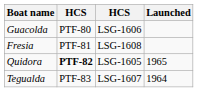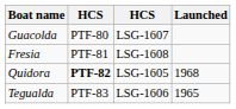 <table class="wikitable">
 <tr>
 <th>Boat name</th>
 <th>HCS</th>
 <th>HCS</th>
 <th>Launched</th>
 </tr>
 <tr>
 <td><em>Guacolda</em></td>
 <td>PTF-80</td>
-<td>LSG-1606</td>
+<td>LSG-1607</td>
 <td></td>
 </tr>
 <tr>
 <td><em>Fresia</em></td>
 <td>PTF-81</td>
 <td>LSG-1608</td>
 <td></td>
 </tr>
 <tr>
 <td><em>Quidora</em></td>
 <td><strong>PTF-82</strong></td>
 <td>LSG-1605</td>
-<td>1965</td>
+<td>1968</td>
 </tr>
 <tr>
 <td><em>Tegualda</em></td>
 <td>PTF-83</td>
-<td>LSG-1607</td>
-<td>1964</td>
+<td>LSG-1606</td>
+<td>1965</td>
 </tr>
 </table>
